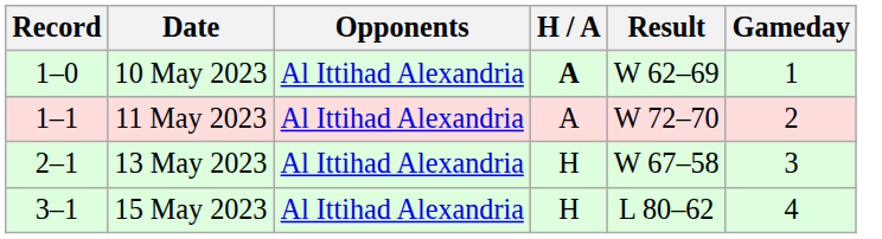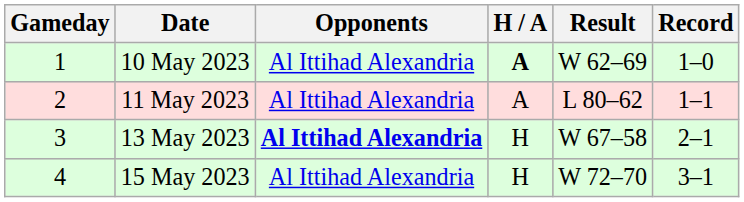 <table class="wikitable" style="text-align:center">
 <tr>
-<th>Record</th>
+<th>Gameday</th>
 <th>Date</th>
 <th>Opponents</th>
 <th>H / A</th>
 <th>Result</th>
-<th>Gameday</th>
+<th>Record</th>
 </tr>
 <tr bgcolor="#dfd">
-<td>1–0</td>
+<td>1</td>
 <td>10 May 2023</td>
 <td><a href='#'>Al Ittihad Alexandria</a></td>
 <td><strong>A</strong></td>
 <td>W 62–69</td>
-<td>1</td>
+<td>1–0</td>
 </tr>
 <tr bgcolor="#fdd">
-<td>1–1</td>
+<td>2</td>
 <td>11 May 2023</td>
 <td><a href='#'>Al Ittihad Alexandria</a></td>
 <td>A</td>
-<td>W 72–70</td>
-<td>2</td>
+<td>L 80–62</td>
+<td>1–1</td>
 </tr>
 <tr bgcolor="#dfd">
-<td>2–1</td>
+<td>3</td>
 <td>13 May 2023</td>
-<td><a href='#'>Al Ittihad Alexandria</a></td>
+<td><strong><a href='#'>Al Ittihad Alexandria</a></strong></td>
 <td>H</td>
 <td>W 67–58</td>
-<td>3</td>
+<td>2–1</td>
 </tr>
 <tr bgcolor="#dfd">
-<td>3–1</td>
+<td>4</td>
 <td>15 May 2023</td>
 <td><a href='#'>Al Ittihad Alexandria</a></td>
 <td>H</td>
-<td>L 80–62</td>
-<td>4</td>
+<td>W 72–70</td>
+<td>3–1</td>
 </tr>
 </table>
